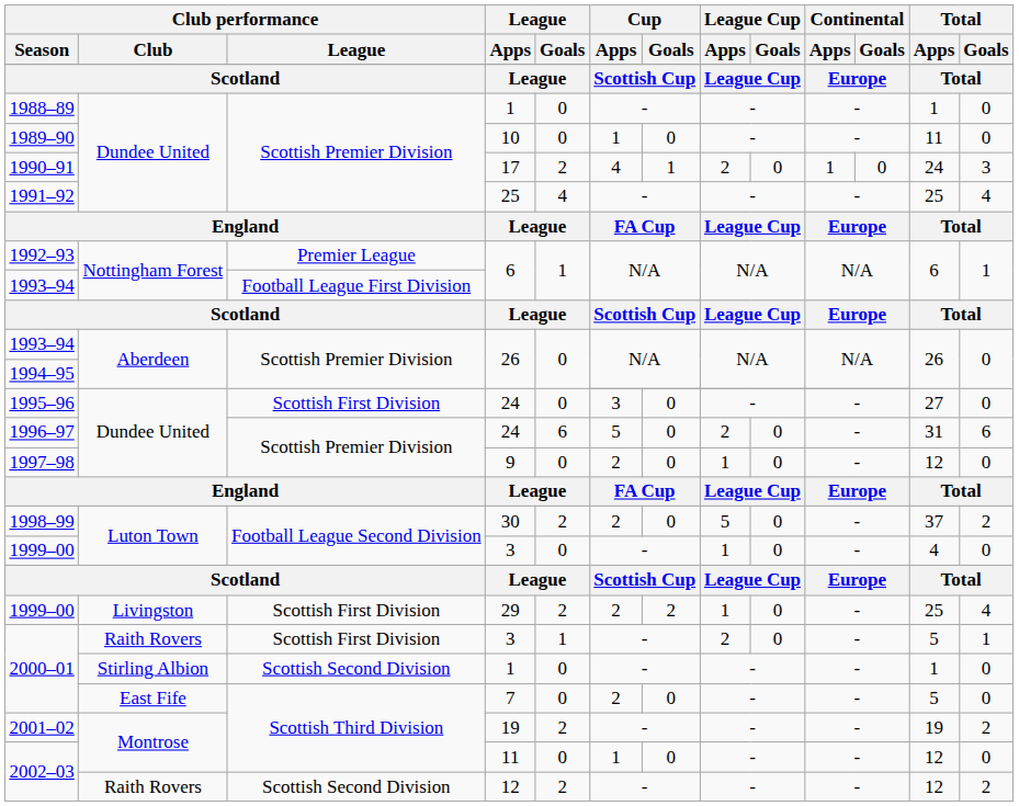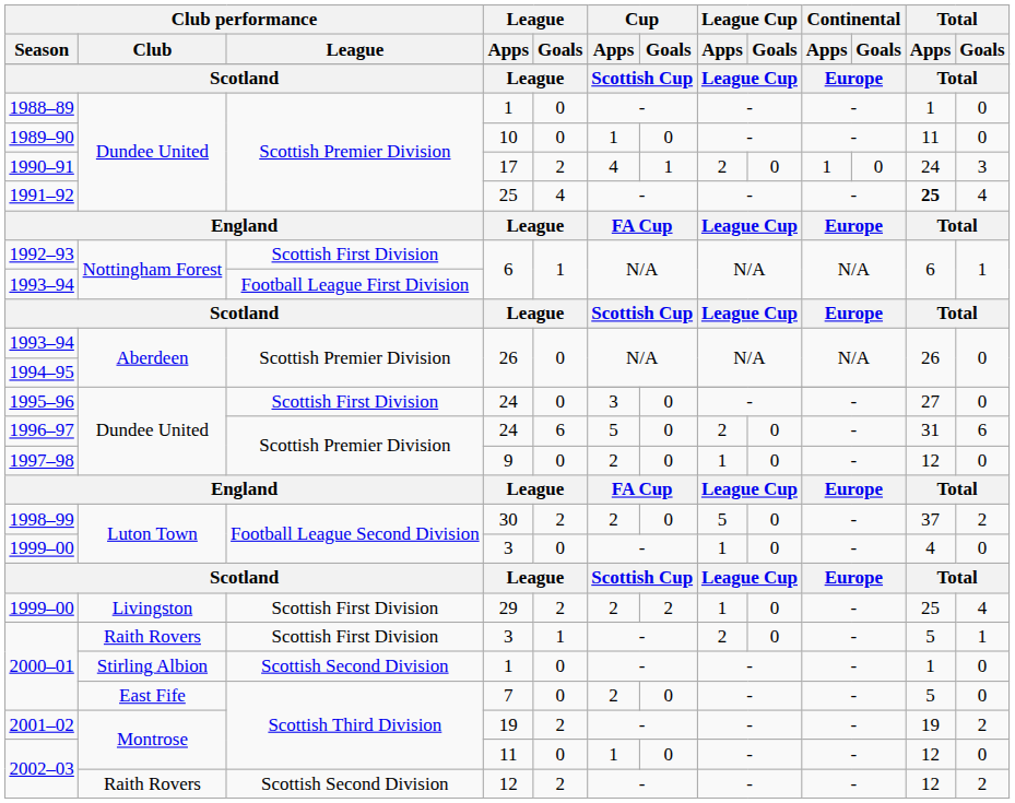 <table class="wikitable" style="text-align:center">
 <tr>
 <th colspan=3>Club performance</th>
 <th colspan=2>League</th>
 <th colspan=2>Cup</th>
 <th colspan=2>League Cup</th>
 <th colspan=2>Continental</th>
 <th colspan=2>Total</th>
 </tr>
 <tr>
 <th>Season</th>
 <th>Club</th>
 <th>League</th>
 <th>Apps</th>
 <th>Goals</th>
 <th>Apps</th>
 <th>Goals</th>
 <th>Apps</th>
 <th>Goals</th>
 <th>Apps</th>
 <th>Goals</th>
 <th>Apps</th>
 <th>Goals</th>
 </tr>
 <tr>
 </tr>
 <tr>
 <th colspan=3>Scotland</th>
 <th colspan=2>League</th>
 <th colspan=2><a href='#'>Scottish Cup</a></th>
 <th colspan=2><a href='#'>League Cup</a></th>
 <th colspan=2><a href='#'>Europe</a></th>
 <th colspan=2>Total</th>
 </tr>
 <tr>
 <td><a href='#'>1988–89</a></td>
 <td rowspan=4><a href='#'>Dundee United</a></td>
 <td rowspan=4><a href='#'>Scottish Premier Division</a></td>
 <td>1</td>
 <td>0</td>
 <td colspan=2>-</td>
 <td colspan=2>-</td>
 <td colspan=2>-</td>
 <td>1</td>
 <td>0</td>
 </tr>
 <tr>
 <td><a href='#'>1989–90</a></td>
 <td>10</td>
 <td>0</td>
 <td>1</td>
 <td>0</td>
 <td colspan=2>-</td>
 <td colspan=2>-</td>
 <td>11</td>
 <td>0</td>
 </tr>
 <tr>
 <td><a href='#'>1990–91</a></td>
 <td>17</td>
 <td>2</td>
 <td>4</td>
 <td>1</td>
 <td>2</td>
 <td>0</td>
 <td>1</td>
 <td>0</td>
 <td>24</td>
 <td>3</td>
 </tr>
 <tr>
 <td><a href='#'>1991–92</a></td>
 <td>25</td>
 <td>4</td>
 <td colspan=2>-</td>
 <td colspan=2>-</td>
 <td colspan=2>-</td>
-<td>25</td>
+<td><strong>25</strong></td>
 <td>4</td>
 </tr>
 <tr>
 <th colspan=3>England</th>
 <th colspan=2>League</th>
 <th colspan=2><a href='#'>FA Cup</a></th>
 <th colspan=2><a href='#'>League Cup</a></th>
 <th colspan=2><a href='#'>Europe</a></th>
 <th colspan=2>Total</th>
 </tr>
 <tr>
 <td><a href='#'>1992–93</a></td>
 <td rowspan=2><a href='#'>Nottingham Forest</a></td>
-<td><a href='#'>Premier League</a></td>
+<td><a href='#'>Scottish First Division</a></td>
 <td rowspan=2>6</td>
 <td rowspan=2>1</td>
 <td rowspan=2 colspan=2>N/A</td>
 <td colspan=2 rowspan=2>N/A</td>
 <td colspan=2 rowspan=2>N/A</td>
 <td rowspan=2>6</td>
 <td rowspan=2>1</td>
 </tr>
 <tr>
 <td><a href='#'>1993–94</a></td>
 <td><a href='#'>Football League First Division</a></td>
 </tr>
 <tr>
 <th colspan=3>Scotland</th>
 <th colspan=2>League</th>
 <th colspan=2><a href='#'>Scottish Cup</a></th>
 <th colspan=2><a href='#'>League Cup</a></th>
 <th colspan=2><a href='#'>Europe</a></th>
 <th colspan=2>Total</th>
 </tr>
 <tr>
 <td><a href='#'>1993–94</a></td>
 <td rowspan=3><a href='#'>Aberdeen</a></td>
 <td rowspan=3>Scottish Premier Division</td>
 <td rowspan=3>26</td>
 <td rowspan=3>0</td>
 <td rowspan=2 colspan=2>N/A</td>
 <td colspan=2 rowspan=2>N/A</td>
 <td colspan=2 rowspan=2>N/A</td>
 <td rowspan=3>26</td>
 <td rowspan=3>0</td>
 </tr>
 <tr>
 <td><a href='#'>1994–95</a></td>
 </tr>
 <tr>
 <td rowspan=2><a href='#'>1995–96</a></td>
 </tr>
 <tr>
 <td rowspan=3>Dundee United</td>
 <td><a href='#'>Scottish First Division</a></td>
 <td>24</td>
 <td>0</td>
 <td>3</td>
 <td>0</td>
 <td colspan=2>-</td>
 <td colspan=2>-</td>
 <td>27</td>
 <td>0</td>
 </tr>
 <tr>
 <td><a href='#'>1996–97</a></td>
 <td rowspan=2>Scottish Premier Division</td>
 <td>24</td>
 <td>6</td>
 <td>5</td>
 <td>0</td>
 <td>2</td>
 <td>0</td>
 <td colspan=2>-</td>
 <td>31</td>
 <td>6</td>
 </tr>
 <tr>
 <td><a href='#'>1997–98</a></td>
 <td>9</td>
 <td>0</td>
 <td>2</td>
 <td>0</td>
 <td>1</td>
 <td>0</td>
 <td colspan=2>-</td>
 <td>12</td>
 <td>0</td>
 </tr>
 <tr>
 <th colspan=3>England</th>
 <th colspan=2>League</th>
 <th colspan=2><a href='#'>FA Cup</a></th>
 <th colspan=2><a href='#'>League Cup</a></th>
 <th colspan=2><a href='#'>Europe</a></th>
 <th colspan=2>Total</th>
 </tr>
 <tr>
 <td><a href='#'>1998–99</a></td>
 <td rowspan=2><a href='#'>Luton Town</a></td>
 <td rowspan=2><a href='#'>Football League Second Division</a></td>
 <td>30</td>
 <td>2</td>
 <td>2</td>
 <td>0</td>
 <td>5</td>
 <td>0</td>
 <td colspan=2>-</td>
 <td>37</td>
 <td>2</td>
 </tr>
 <tr>
 <td><a href='#'>1999–00</a></td>
 <td>3</td>
 <td>0</td>
 <td colspan=2>-</td>
 <td>1</td>
 <td>0</td>
 <td colspan=2>-</td>
 <td>4</td>
 <td>0</td>
 </tr>
 <tr>
 <th colspan=3>Scotland</th>
 <th colspan=2>League</th>
 <th colspan=2><a href='#'>Scottish Cup</a></th>
 <th colspan=2><a href='#'>League Cup</a></th>
 <th colspan=2><a href='#'>Europe</a></th>
 <th colspan=2>Total</th>
 </tr>
 <tr>
 <td><a href='#'>1999–00</a></td>
 <td><a href='#'>Livingston</a></td>
 <td>Scottish First Division</td>
 <td>29</td>
 <td>2</td>
 <td>2</td>
 <td>2</td>
 <td>1</td>
 <td>0</td>
 <td colspan=2>-</td>
 <td>25</td>
 <td>4</td>
 </tr>
 <tr>
 <td rowspan=3><a href='#'>2000–01</a></td>
 <td><a href='#'>Raith Rovers</a></td>
 <td>Scottish First Division</td>
 <td>3</td>
 <td>1</td>
 <td colspan=2>-</td>
 <td>2</td>
 <td>0</td>
 <td colspan=2>-</td>
 <td>5</td>
 <td>1</td>
 </tr>
 <tr>
 <td><a href='#'>Stirling Albion</a></td>
 <td><a href='#'>Scottish Second Division</a></td>
 <td>1</td>
 <td>0</td>
 <td colspan=2>-</td>
 <td colspan=2>-</td>
 <td colspan=2>-</td>
 <td>1</td>
 <td>0</td>
 </tr>
 <tr>
 <td><a href='#'>East Fife</a></td>
 <td rowspan=3><a href='#'>Scottish Third Division</a></td>
 <td>7</td>
 <td>0</td>
 <td>2</td>
 <td>0</td>
 <td colspan=2>-</td>
 <td colspan=2>-</td>
 <td>5</td>
 <td>0</td>
 </tr>
 <tr>
 <td><a href='#'>2001–02</a></td>
 <td rowspan=2><a href='#'>Montrose</a></td>
 <td>19</td>
 <td>2</td>
 <td colspan=2>-</td>
 <td colspan=2>-</td>
 <td colspan=2>-</td>
 <td>19</td>
 <td>2</td>
 </tr>
 <tr>
 <td rowspan=2><a href='#'>2002–03</a></td>
 <td>11</td>
 <td>0</td>
 <td>1</td>
 <td>0</td>
 <td colspan=2>-</td>
 <td colspan=2>-</td>
 <td>12</td>
 <td>0</td>
 </tr>
 <tr>
 <td>Raith Rovers</td>
 <td>Scottish Second Division</td>
 <td>12</td>
 <td>2</td>
 <td colspan=2>-</td>
 <td colspan=2>-</td>
 <td colspan=2>-</td>
 <td>12</td>
 <td>2</td>
 </tr>
 <tr>
 </tr>
 </table>
